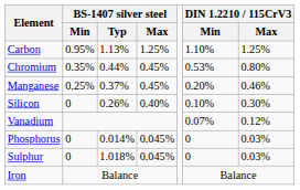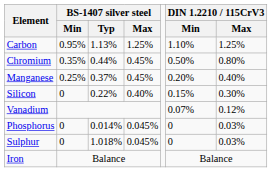 <table class="wikitable">
 <tr>
 <th rowspan=2>Element</th>
 <th colspan=3>BS-1407 silver steel</th>
 <td rowspan=10></td>
 <th colspan=2>DIN 1.2210 / 115CrV3</th>
 </tr>
 <tr>
 <th>Min</th>
 <th>Typ</th>
 <th>Max</th>
 <th>Min</th>
 <th>Max</th>
 </tr>
 <tr>
 <td><a href='#'>Carbon</a></td>
 <td>0.95%</td>
 <td>1.13%</td>
 <td>1.25%</td>
 <td>1.10%</td>
 <td>1.25%</td>
 </tr>
 <tr>
 <td><a href='#'>Chromium</a></td>
 <td>0.35%</td>
 <td>0.44%</td>
 <td>0.45%</td>
-<td>0.53%</td>
+<td>0.50%</td>
 <td>0.80%</td>
 </tr>
 <tr>
 <td><a href='#'>Manganese</a></td>
 <td>0.25%</td>
 <td>0.37%</td>
 <td>0.45%</td>
 <td>0.20%</td>
-<td>0.46%</td>
+<td>0.40%</td>
 </tr>
 <tr>
 <td><a href='#'>Silicon</a></td>
 <td>0</td>
-<td>0.26%</td>
+<td>0.22%</td>
 <td>0.40%</td>
-<td>0.10%</td>
+<td>0.15%</td>
 <td>0.30%</td>
 </tr>
 <tr>
 <td><a href='#'>Vanadium</a></td>
 <td colspan=3></td>
 <td>0.07%</td>
 <td>0.12%</td>
 </tr>
 <tr>
 <td><a href='#'>Phosphorus</a></td>
 <td>0</td>
 <td>0.014%</td>
 <td>0.045%</td>
 <td>0</td>
 <td>0.03%</td>
 </tr>
 <tr>
 <td><a href='#'>Sulphur</a></td>
 <td>0</td>
 <td>1.018%</td>
 <td>0.045%</td>
 <td>0</td>
 <td>0.03%</td>
 </tr>
 <tr>
 <td><a href='#'>Iron</a></td>
 <td colspan=3 align=center>Balance</td>
 <td colspan=2 align=center>Balance</td>
 </tr>
 </table>
